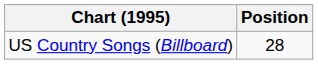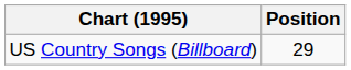 <table class="wikitable sortable">
 <tr>
 <th scope="col">Chart (1995)</th>
 <th scope="col">Position</th>
 </tr>
 <tr>
 <td>US <a href='#'>Country Songs</a> (<em><a href='#'>Billboard</a></em>)</td>
-<td align="center">28</td>
+<td align="center">29</td>
 </tr>
 </table>
